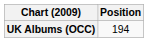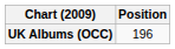 <table class="wikitable plainrowheaders" style="text-align:center">
 <tr>
 <th scope="col">Chart (2009)</th>
 <th scope="col">Position</th>
 </tr>
 <tr>
 <th scope="row">UK Albums (OCC)</th>
-<td>194</td>
+<td>196</td>
 </tr>
 </table>
